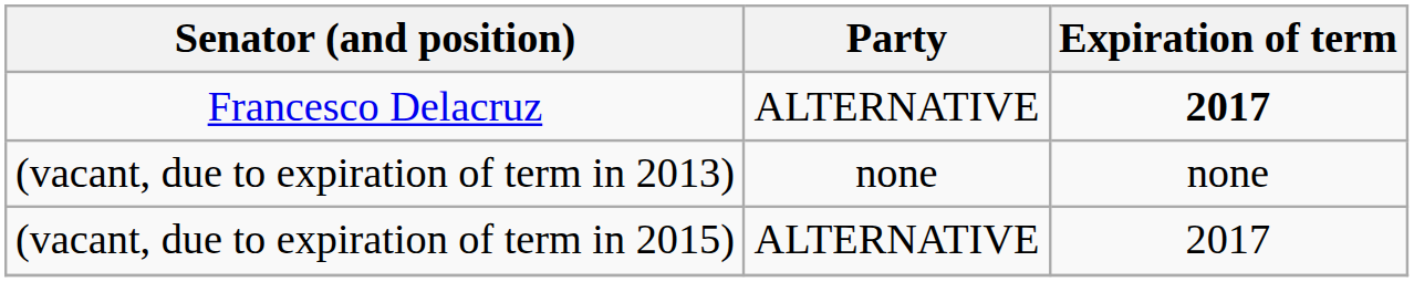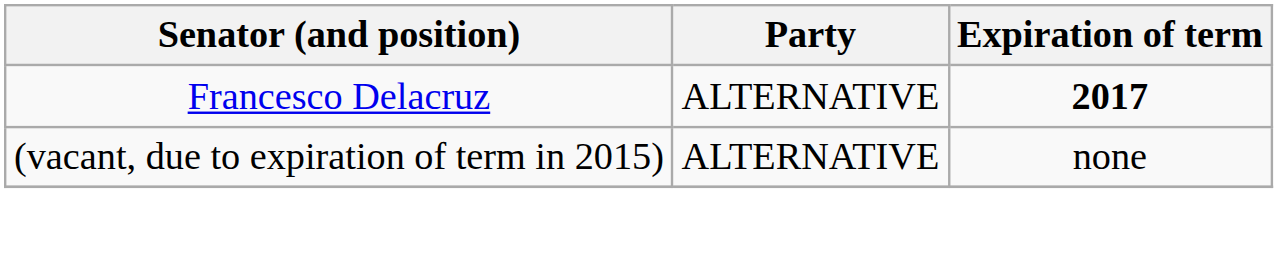 <table class="wikitable" style="text-align:center;">
 <tr>
 <th>Senator (and position)</th>
 <th>Party</th>
 <th>Expiration of term</th>
 </tr>
 <tr>
 <td><a href='#'>Francesco Delacruz</a></td>
 <td>ALTERNATIVE</td>
 <td><strong>2017</strong></td>
 </tr>
 <tr>
-<td>(vacant, due to expiration of term in 2013)</td>
-<td>none</td>
-<td>none</td>
-</tr>
-<tr>
 <td>(vacant, due to expiration of term in 2015)</td>
 <td>ALTERNATIVE</td>
-<td>2017</td>
+<td>none</td>
 </tr>
 <tr>
 </tr>
 </table>
